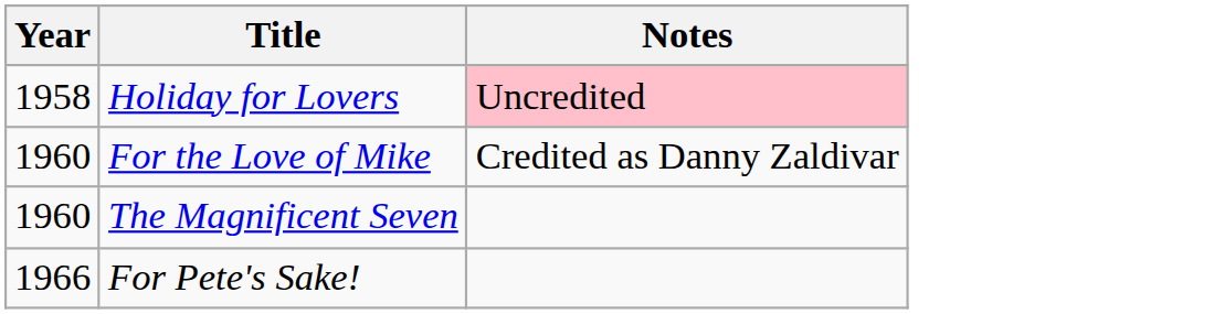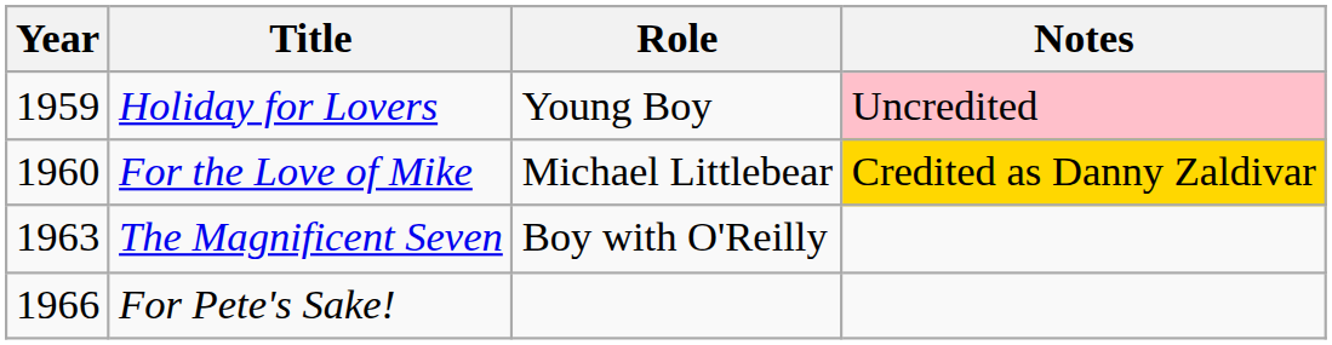 <table class="wikitable sortable">
 <tr>
 <th>Year</th>
 <th>Title</th>
+<th>Role</th>
 <th>Notes</th>
 </tr>
 <tr>
-<td>1958</td>
+<td>1959</td>
 <td><em><a href='#'>Holiday for Lovers</a></em></td>
+<td>Young Boy</td>
 <td style="background: pink;">Uncredited</td>
 </tr>
 <tr>
 <td>1960</td>
 <td><em><a href='#'>For the Love of Mike</a></em></td>
-<td>Credited as Danny Zaldivar</td>
+<td>Michael Littlebear</td>
+<td style="background: gold;">Credited as Danny Zaldivar</td>
 </tr>
 <tr>
-<td>1960</td>
+<td>1963</td>
 <td><em><a href='#'>The Magnificent Seven</a></em></td>
+<td>Boy with O'Reilly</td>
 <td></td>
 </tr>
 <tr>
 <td>1966</td>
 <td><em>For Pete's Sake!</em></td>
 <td></td>
+<td></td>
 </tr>
 </table>
